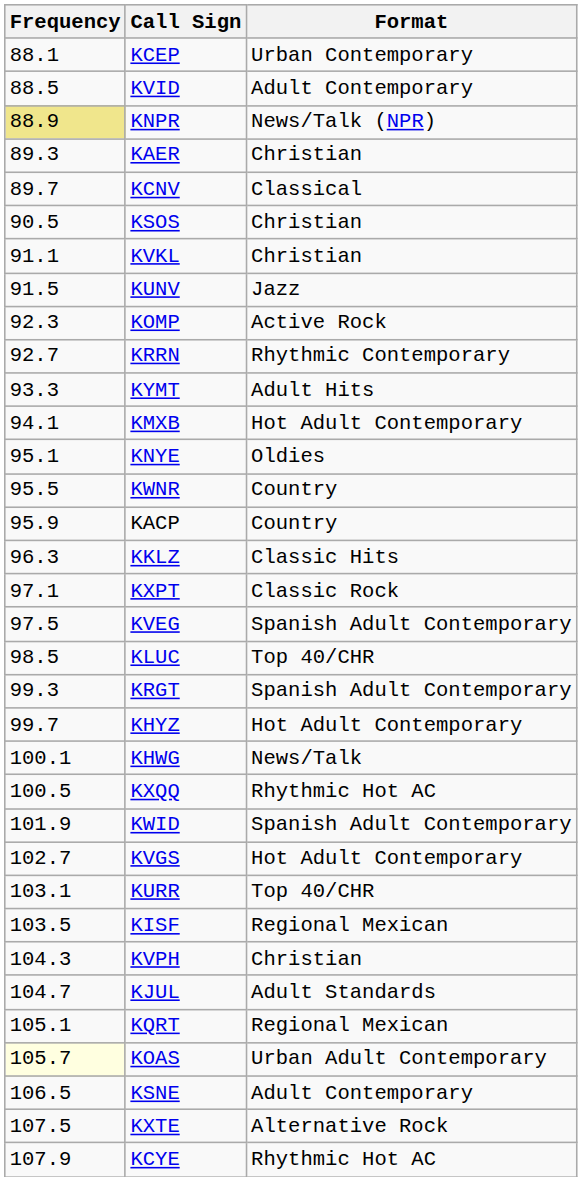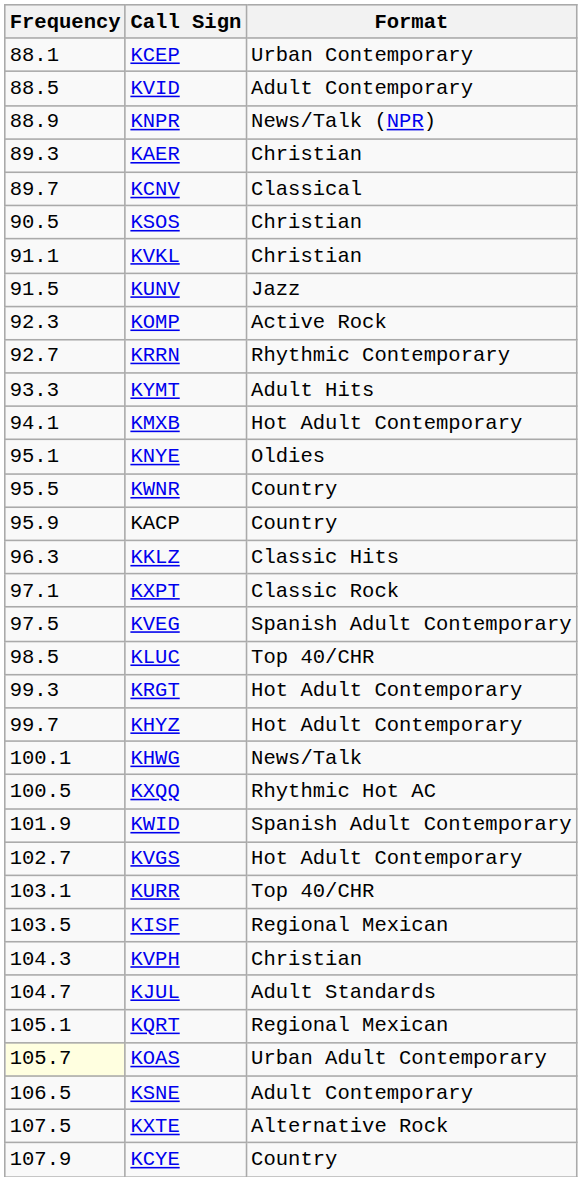 <table class="wikitable">
 <tr>
 <th>Frequency</th>
 <th>Call Sign</th>
 <th>Format</th>
 </tr>
 <tr>
 <td>88.1</td>
 <td><a href='#'>KCEP</a></td>
 <td>Urban Contemporary</td>
 </tr>
 <tr>
 <td>88.5</td>
 <td><a href='#'>KVID</a></td>
 <td>Adult Contemporary</td>
 </tr>
 <tr>
-<td style="background: khaki;">88.9</td>
+<td>88.9</td>
 <td><a href='#'>KNPR</a></td>
 <td>News/Talk (<a href='#'>NPR</a>)</td>
 </tr>
 <tr>
 <td>89.3</td>
 <td><a href='#'>KAER</a></td>
 <td>Christian</td>
 </tr>
 <tr>
 <td>89.7</td>
 <td><a href='#'>KCNV</a></td>
 <td>Classical</td>
 </tr>
 <tr>
 <td>90.5</td>
 <td><a href='#'>KSOS</a></td>
 <td>Christian</td>
 </tr>
 <tr>
 <td>91.1</td>
 <td><a href='#'>KVKL</a></td>
 <td>Christian</td>
 </tr>
 <tr>
 <td>91.5</td>
 <td><a href='#'>KUNV</a></td>
 <td>Jazz</td>
 </tr>
 <tr>
 <td>92.3</td>
 <td><a href='#'>KOMP</a></td>
 <td>Active Rock</td>
 </tr>
 <tr>
 <td>92.7</td>
 <td><a href='#'>KRRN</a></td>
 <td>Rhythmic Contemporary</td>
 </tr>
 <tr>
 <td>93.3</td>
 <td><a href='#'>KYMT</a></td>
 <td>Adult Hits</td>
 </tr>
 <tr>
 <td>94.1</td>
 <td><a href='#'>KMXB</a></td>
 <td>Hot Adult Contemporary</td>
 </tr>
 <tr>
 <td>95.1</td>
 <td><a href='#'>KNYE</a></td>
 <td>Oldies</td>
 </tr>
 <tr>
 <td>95.5</td>
 <td><a href='#'>KWNR</a></td>
 <td>Country</td>
 </tr>
 <tr>
 <td>95.9</td>
 <td>KACP</td>
 <td>Country</td>
 </tr>
 <tr>
 <td>96.3</td>
 <td><a href='#'>KKLZ</a></td>
 <td>Classic Hits</td>
 </tr>
 <tr>
 <td>97.1</td>
 <td><a href='#'>KXPT</a></td>
 <td>Classic Rock</td>
 </tr>
 <tr>
 <td>97.5</td>
 <td><a href='#'>KVEG</a></td>
 <td>Spanish Adult Contemporary</td>
 </tr>
 <tr>
 <td>98.5</td>
 <td><a href='#'>KLUC</a></td>
 <td>Top 40/CHR</td>
 </tr>
 <tr>
 <td>99.3</td>
 <td><a href='#'>KRGT</a></td>
-<td>Spanish Adult Contemporary</td>
+<td>Hot Adult Contemporary</td>
 </tr>
 <tr>
 <td>99.7</td>
 <td><a href='#'>KHYZ</a></td>
 <td>Hot Adult Contemporary</td>
 </tr>
 <tr>
 <td>100.1</td>
 <td><a href='#'>KHWG</a></td>
 <td>News/Talk</td>
 </tr>
 <tr>
 <td>100.5</td>
 <td><a href='#'>KXQQ</a></td>
 <td>Rhythmic Hot AC</td>
 </tr>
 <tr>
 <td>101.9</td>
 <td><a href='#'>KWID</a></td>
 <td>Spanish Adult Contemporary</td>
 </tr>
 <tr>
 <td>102.7</td>
 <td><a href='#'>KVGS</a></td>
 <td>Hot Adult Contemporary</td>
 </tr>
 <tr>
 <td>103.1</td>
 <td><a href='#'>KURR</a></td>
 <td>Top 40/CHR</td>
 </tr>
 <tr>
 <td>103.5</td>
 <td><a href='#'>KISF</a></td>
 <td>Regional Mexican</td>
 </tr>
 <tr>
 <td>104.3</td>
 <td><a href='#'>KVPH</a></td>
 <td>Christian</td>
 </tr>
 <tr>
 <td>104.7</td>
 <td><a href='#'>KJUL</a></td>
 <td>Adult Standards</td>
 </tr>
 <tr>
 <td>105.1</td>
 <td><a href='#'>KQRT</a></td>
 <td>Regional Mexican</td>
 </tr>
 <tr>
 <td style="background: lightyellow;">105.7</td>
 <td><a href='#'>KOAS</a></td>
 <td>Urban Adult Contemporary</td>
 </tr>
 <tr>
 <td>106.5</td>
 <td><a href='#'>KSNE</a></td>
 <td>Adult Contemporary</td>
 </tr>
 <tr>
 <td>107.5</td>
 <td><a href='#'>KXTE</a></td>
 <td>Alternative Rock</td>
 </tr>
 <tr>
 <td>107.9</td>
 <td><a href='#'>KCYE</a></td>
-<td>Rhythmic Hot AC</td>
+<td>Country</td>
 </tr>
 </table>
